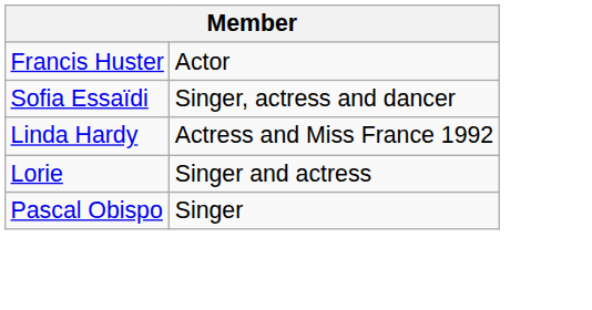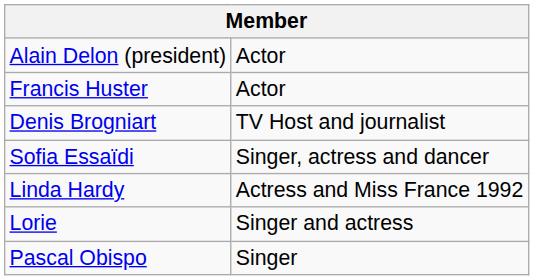 <table class="wikitable">
 <tr>
 <th scope=col colspan="2">Member</th>
 </tr>
 <tr>
+<td><a href='#'>Alain Delon</a> (president)</td>
+<td>Actor</td>
+</tr>
+<tr>
 <td><a href='#'>Francis Huster</a></td>
 <td>Actor</td>
+</tr>
+<tr>
+<td><a href='#'>Denis Brogniart</a></td>
+<td>TV Host and journalist</td>
 </tr>
 <tr>
 <td><a href='#'>Sofia Essaïdi</a></td>
 <td>Singer, actress and dancer</td>
 </tr>
 <tr>
 <td><a href='#'>Linda Hardy</a></td>
 <td>Actress and Miss France 1992</td>
 </tr>
 <tr>
 <td><a href='#'>Lorie</a></td>
 <td>Singer and actress</td>
 </tr>
 <tr>
 <td><a href='#'>Pascal Obispo</a></td>
 <td>Singer</td>
 </tr>
 </table>
